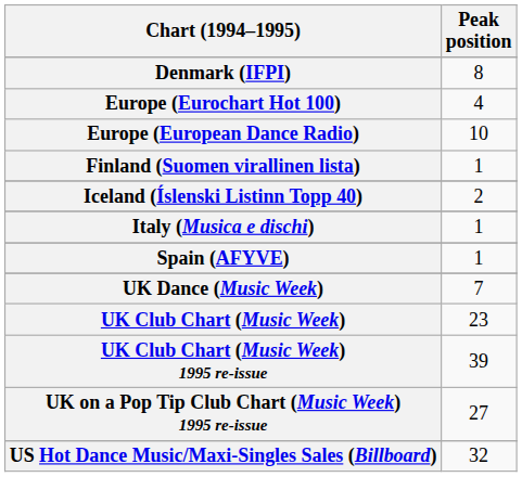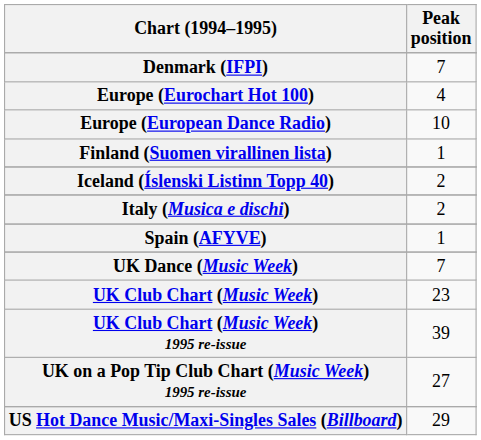 <table class="wikitable sortable plainrowheaders" style="text-align:center">
 <tr>
 <th>Chart (1994–1995)</th>
 <th>Peak<br>position</th>
 </tr>
 <tr>
 </tr>
 <tr>
 </tr>
 <tr>
 </tr>
 <tr>
 </tr>
 <tr>
 <th scope="row">Denmark (<a href='#'>IFPI</a>)</th>
-<td>8</td>
+<td>7</td>
 </tr>
 <tr>
 <th scope="row">Europe (<a href='#'>Eurochart Hot 100</a>)</th>
 <td>4</td>
 </tr>
 <tr>
 <th scope="row">Europe (<a href='#'>European Dance Radio</a>)</th>
 <td>10</td>
 </tr>
 <tr>
 <th scope="row">Finland (<a href='#'>Suomen virallinen lista</a>)</th>
 <td>1</td>
 </tr>
 <tr>
 </tr>
 <tr>
 <th scope="row">Iceland (<a href='#'>Íslenski Listinn Topp 40</a>)</th>
 <td>2</td>
 </tr>
 <tr>
 </tr>
 <tr>
 <th scope="row">Italy (<em><a href='#'>Musica e dischi</a></em>)</th>
-<td>1</td>
+<td>2</td>
 </tr>
 <tr>
 </tr>
 <tr>
 </tr>
 <tr>
 </tr>
 <tr>
 </tr>
 <tr>
 </tr>
 <tr>
 <th scope="row">Spain (<a href='#'>AFYVE</a>)</th>
 <td>1</td>
 </tr>
 <tr>
 </tr>
 <tr>
 </tr>
 <tr>
 </tr>
 <tr>
 </tr>
 <tr>
 <th scope="row">UK Dance (<em><a href='#'>Music Week</a></em>)</th>
 <td>7</td>
 </tr>
 <tr>
 <th scope="row"><a href='#'>UK Club Chart</a> (<em><a href='#'>Music Week</a></em>)</th>
 <td>23</td>
 </tr>
 <tr>
 <th scope="row"><a href='#'>UK Club Chart</a> (<em><a href='#'>Music Week</a></em>)<br><small><em>1995 re-issue</em></small></th>
 <td>39</td>
 </tr>
 <tr>
 <th scope="row">UK on a Pop Tip Club Chart (<em><a href='#'>Music Week</a></em>)<br><small><em>1995 re-issue</em></small></th>
 <td>27</td>
 </tr>
 <tr>
 </tr>
 <tr>
 <th scope="row">US <a href='#'>Hot Dance Music/Maxi-Singles Sales</a> (<em><a href='#'>Billboard</a></em>)</th>
-<td>32</td>
+<td>29</td>
 </tr>
 </table>
